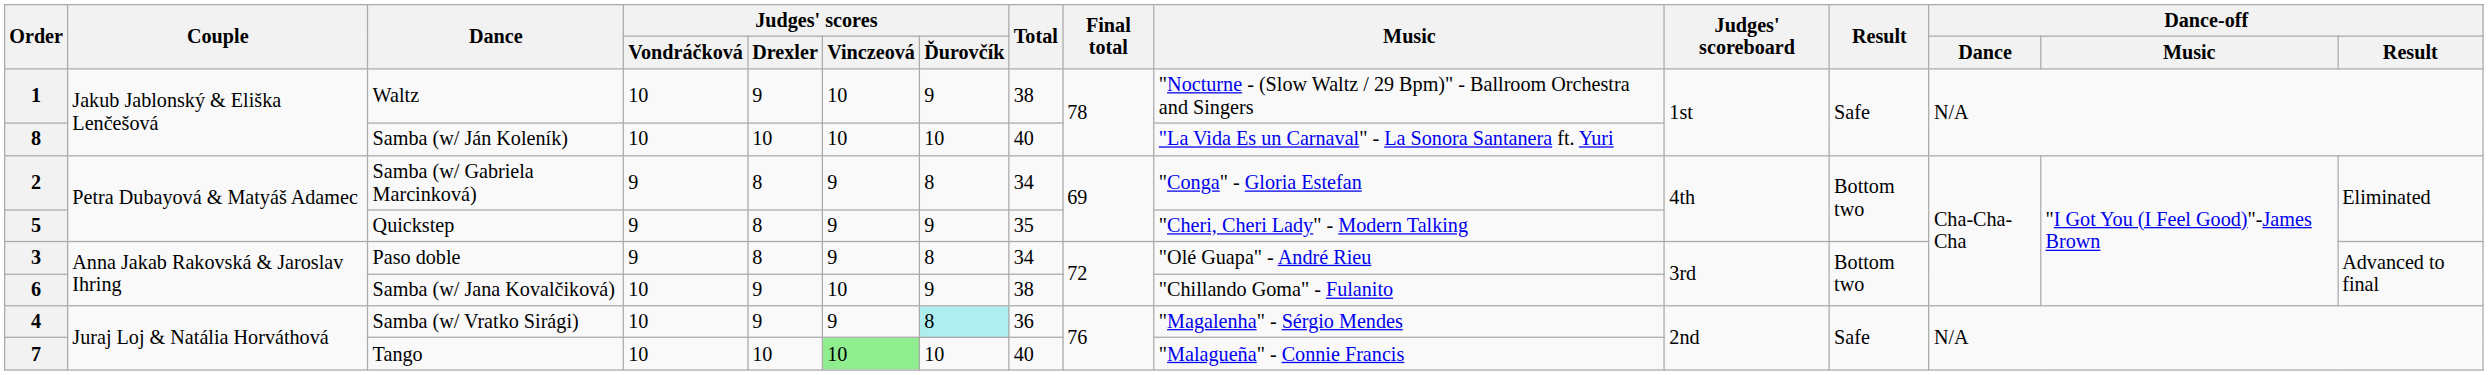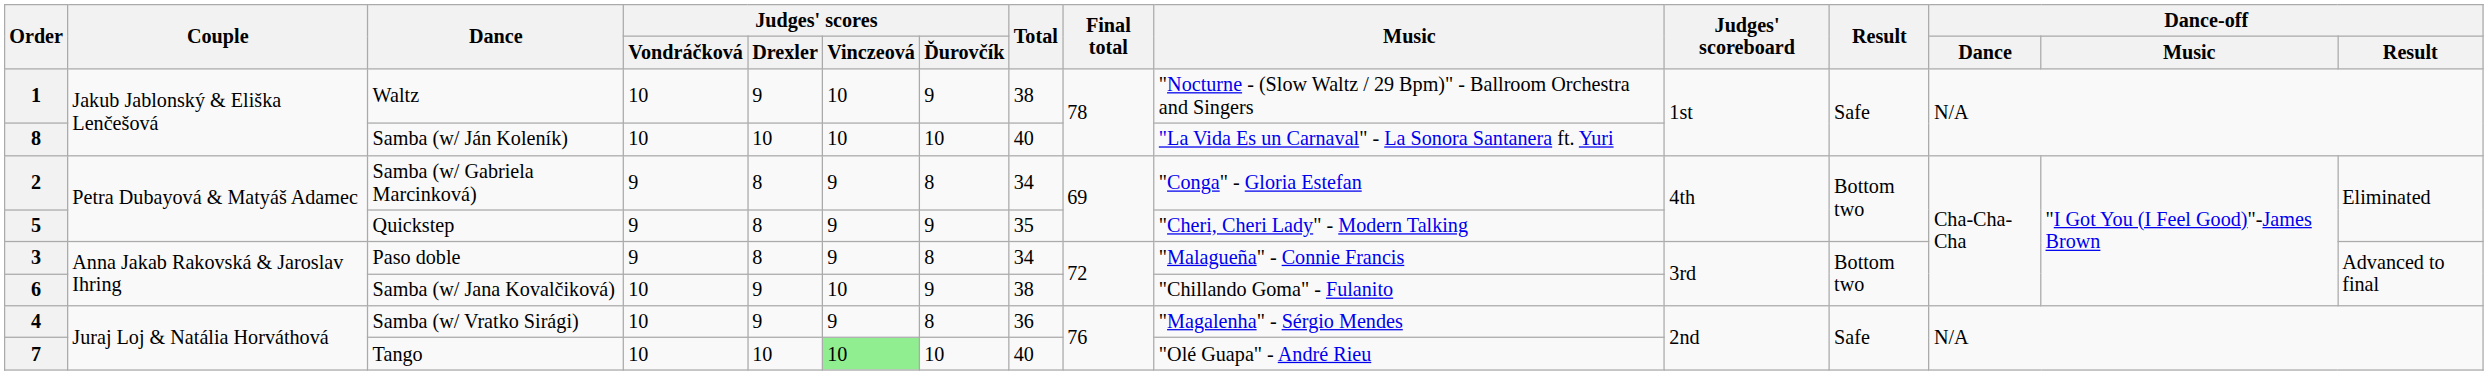 <table class="wikitable">
 <tr>
 <th rowspan="2">Order</th>
 <th rowspan="2">Couple</th>
 <th rowspan="2">Dance</th>
 <th colspan="4">Judges' scores</th>
 <th rowspan="2">Total</th>
 <th rowspan="2">Final total</th>
 <th rowspan="2">Music</th>
 <th rowspan="2">Judges' scoreboard</th>
 <th rowspan="2">Result</th>
 <th colspan="3">Dance-off</th>
 </tr>
 <tr>
 <th>Vondráčková</th>
 <th>Drexler</th>
 <th>Vinczeová</th>
 <th>Ďurovčík</th>
 <th>Dance</th>
 <th>Music</th>
 <th>Result</th>
 </tr>
 <tr>
 <th>1</th>
 <td rowspan="2">Jakub Jablonský & Eliška Lenčešová</td>
 <td>Waltz</td>
 <td>10</td>
 <td>9</td>
 <td>10</td>
 <td>9</td>
 <td>38</td>
 <td rowspan="2">78</td>
 <td>"<a href='#'>Nocturne</a> - (Slow Waltz / 29 Bpm)" - Ballroom Orchestra and Singers</td>
 <td rowspan="2">1st</td>
 <td rowspan="2">Safe</td>
 <td colspan="3" rowspan="2">N/A</td>
 </tr>
 <tr>
 <th>8</th>
 <td>Samba (w/ Ján Koleník)</td>
 <td>10</td>
 <td>10</td>
 <td>10</td>
 <td>10</td>
 <td>40</td>
 <td><a href='#'>"La Vida Es un Carnaval</a>" - <a href='#'>La Sonora Santanera</a> ft. <a href='#'>Yuri</a></td>
 </tr>
 <tr>
 <th>2</th>
 <td rowspan="2">Petra Dubayová & Matyáš Adamec</td>
 <td>Samba (w/ Gabriela Marcinková)</td>
 <td>9</td>
 <td>8</td>
 <td>9</td>
 <td>8</td>
 <td>34</td>
 <td rowspan="2">69</td>
 <td>"<a href='#'>Conga</a>" - <a href='#'>Gloria Estefan</a></td>
 <td rowspan="2">4th</td>
 <td rowspan="2">Bottom two</td>
 <td rowspan="4">Cha-Cha-Cha</td>
 <td rowspan="4">"<a href='#'>I Got You (I Feel Good)</a>"-<a href='#'>James Brown</a></td>
 <td rowspan="2">Eliminated</td>
 </tr>
 <tr>
 <th>5</th>
 <td>Quickstep</td>
 <td>9</td>
 <td>8</td>
 <td>9</td>
 <td>9</td>
 <td>35</td>
 <td>"<a href='#'>Cheri, Cheri Lady</a>" - <a href='#'>Modern Talking</a></td>
 </tr>
 <tr>
 <th>3</th>
 <td rowspan="2">Anna Jakab Rakovská & Jaroslav Ihring</td>
 <td>Paso doble</td>
 <td>9</td>
 <td>8</td>
 <td>9</td>
 <td>8</td>
 <td>34</td>
 <td rowspan="2">72</td>
-<td>"Olé Guapa" - <a href='#'>André Rieu</a></td>
+<td>"<a href='#'>Malagueña</a>" - <a href='#'>Connie Francis</a></td>
 <td rowspan="2">3rd</td>
 <td rowspan="2">Bottom two</td>
 <td rowspan="2">Advanced to final</td>
 </tr>
 <tr>
 <th>6</th>
 <td>Samba (w/ Jana Kovalčiková)</td>
 <td>10</td>
 <td>9</td>
 <td>10</td>
 <td>9</td>
 <td>38</td>
 <td>"Chillando Goma" - <a href='#'>Fulanito</a></td>
 </tr>
 <tr>
 <th>4</th>
 <td rowspan="2">Juraj Loj & Natália Horváthová</td>
 <td>Samba (w/ Vratko Sirági)</td>
 <td>10</td>
 <td>9</td>
 <td>9</td>
-<td style="background: paleturquoise;">8</td>
+<td>8</td>
 <td>36</td>
 <td rowspan="2">76</td>
 <td>"<a href='#'>Magalenha</a>" - <a href='#'>Sérgio Mendes</a></td>
 <td rowspan="2">2nd</td>
 <td rowspan="2">Safe</td>
 <td colspan="3" rowspan="2">N/A</td>
 </tr>
 <tr>
 <th>7</th>
 <td>Tango</td>
 <td>10</td>
 <td>10</td>
 <td style="background: lightgreen;">10</td>
 <td>10</td>
 <td>40</td>
-<td>"<a href='#'>Malagueña</a>" - <a href='#'>Connie Francis</a></td>
+<td>"Olé Guapa" - <a href='#'>André Rieu</a></td>
 </tr>
 </table>
